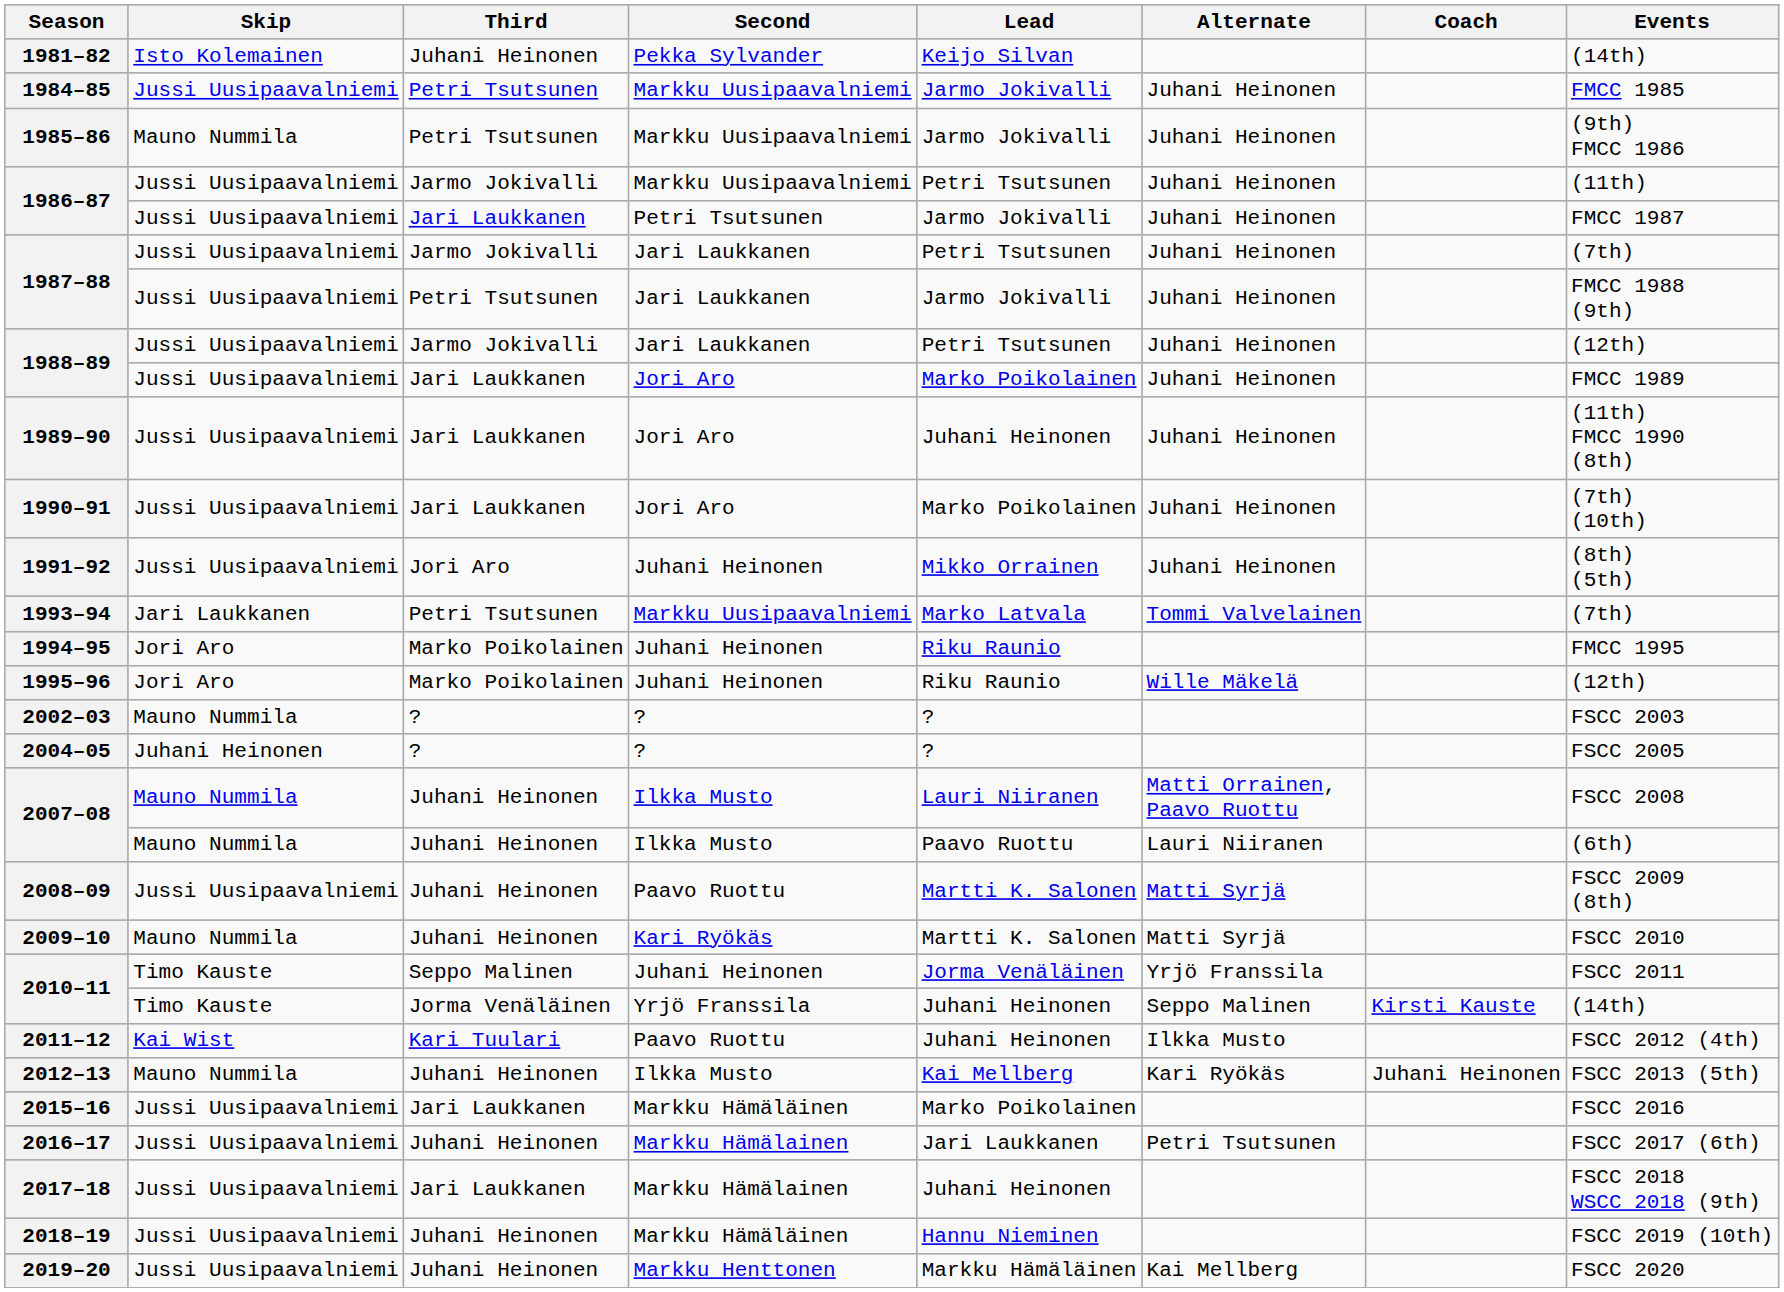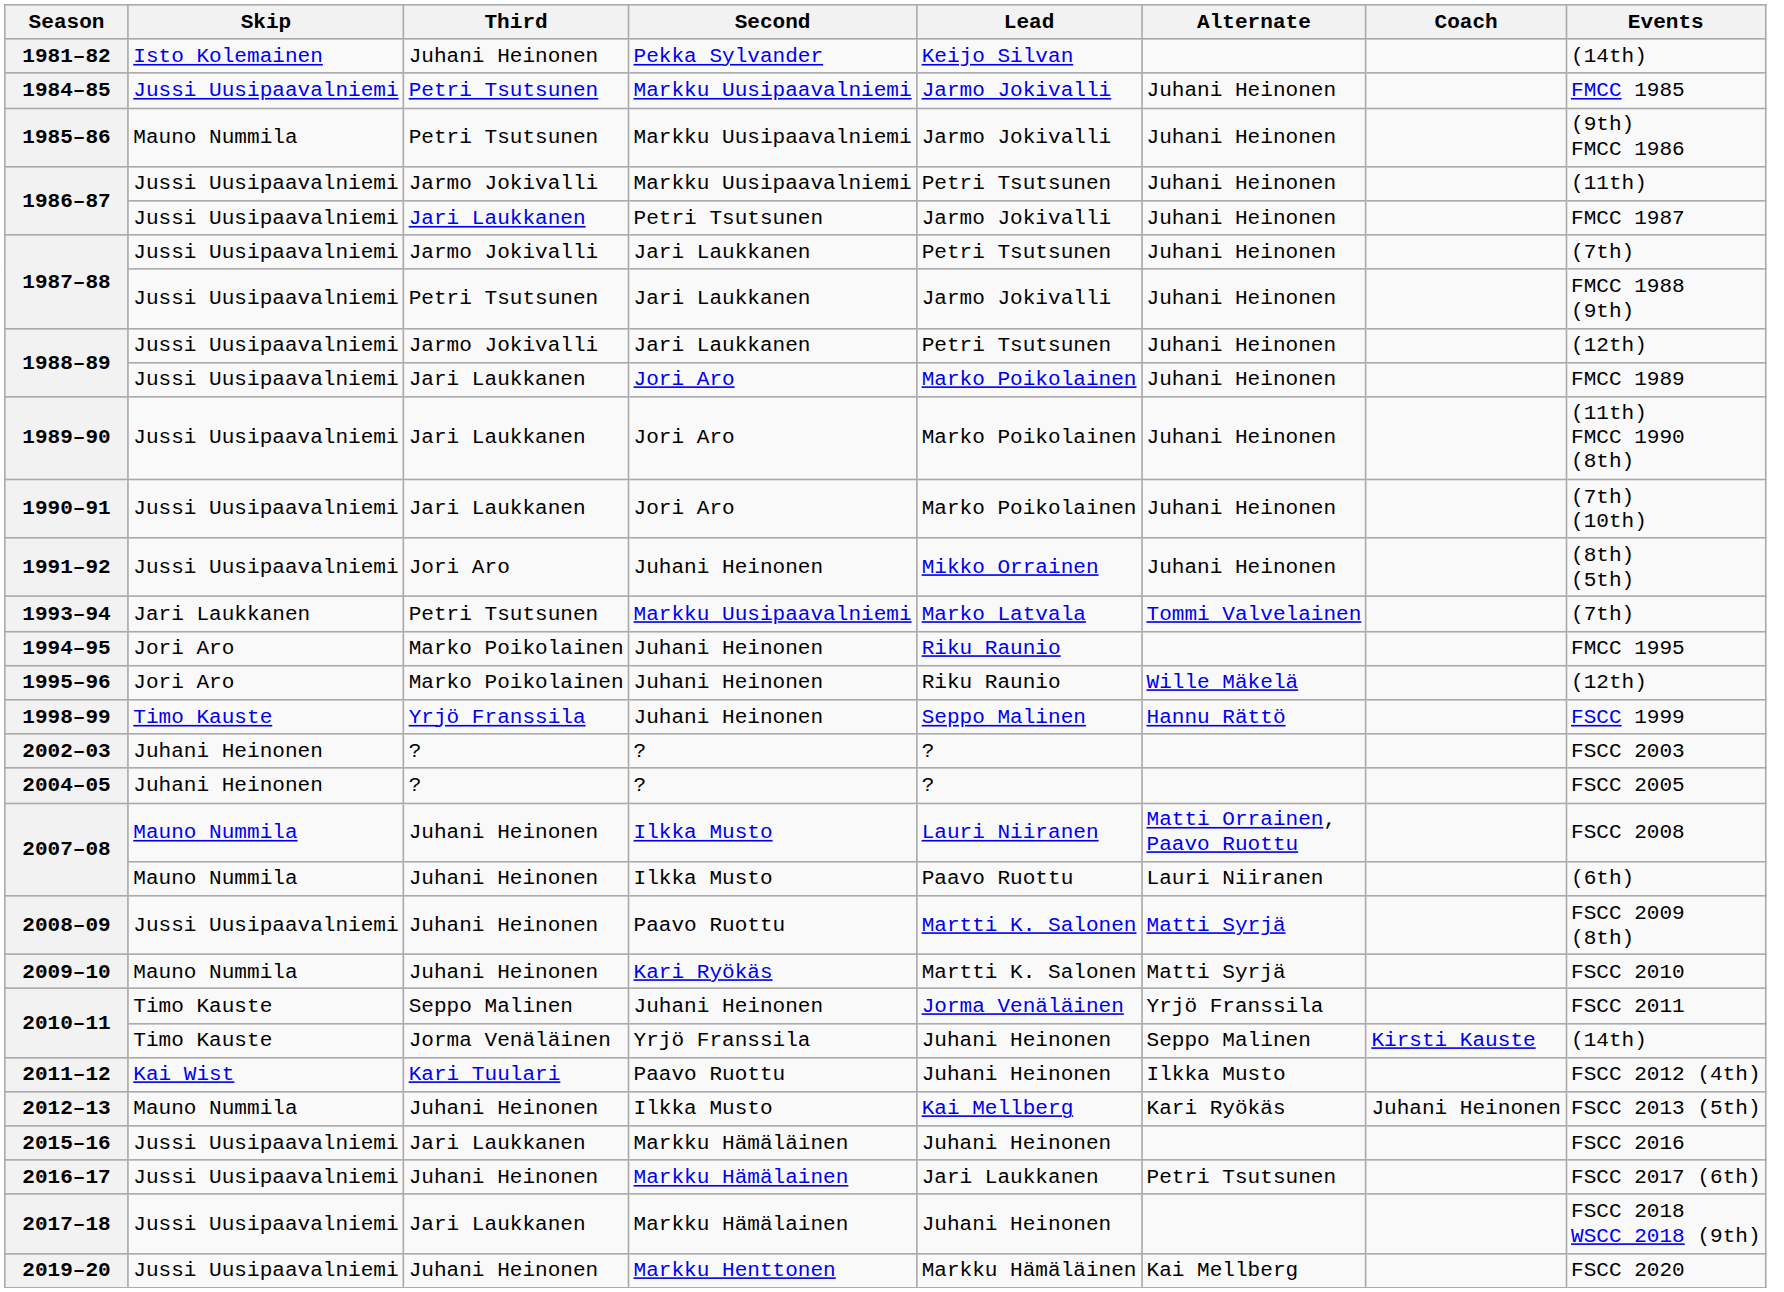 <table class="wikitable">
 <tr>
 <th scope="col" width=70>Season</th>
 <th scope="col">Skip</th>
 <th scope="col">Third</th>
 <th scope="col">Second</th>
 <th scope="col">Lead</th>
 <th scope="col">Alternate</th>
 <th scope="col">Coach</th>
 <th scope="col">Events</th>
 </tr>
 <tr>
 <th scope="row">1981–82</th>
 <td><a href='#'>Isto Kolemainen</a></td>
 <td>Juhani Heinonen</td>
 <td><a href='#'>Pekka Sylvander</a></td>
 <td><a href='#'>Keijo Silvan</a></td>
 <td></td>
 <td></td>
 <td> (14th)</td>
 </tr>
 <tr>
 <th scope="row">1984–85</th>
 <td><a href='#'>Jussi Uusipaavalniemi</a></td>
 <td><a href='#'>Petri Tsutsunen</a></td>
 <td><a href='#'>Markku Uusipaavalniemi</a></td>
 <td><a href='#'>Jarmo Jokivalli</a></td>
 <td>Juhani Heinonen</td>
 <td></td>
 <td><a href='#'>FMCC</a> 1985 </td>
 </tr>
 <tr>
 <th scope="row">1985–86</th>
 <td>Mauno Nummila</td>
 <td>Petri Tsutsunen</td>
 <td>Markku Uusipaavalniemi</td>
 <td>Jarmo Jokivalli</td>
 <td>Juhani Heinonen</td>
 <td></td>
 <td> (9th)<br>FMCC 1986 </td>
 </tr>
 <tr>
 <th scope="row" rowspan=2>1986–87</th>
 <td>Jussi Uusipaavalniemi</td>
 <td>Jarmo Jokivalli</td>
 <td>Markku Uusipaavalniemi</td>
 <td>Petri Tsutsunen</td>
 <td>Juhani Heinonen</td>
 <td></td>
 <td> (11th)</td>
 </tr>
 <tr>
 <td>Jussi Uusipaavalniemi</td>
 <td><a href='#'>Jari Laukkanen</a></td>
 <td>Petri Tsutsunen</td>
 <td>Jarmo Jokivalli</td>
 <td>Juhani Heinonen</td>
 <td></td>
 <td>FMCC 1987 </td>
 </tr>
 <tr>
 <th scope="row" rowspan=2>1987–88</th>
 <td>Jussi Uusipaavalniemi</td>
 <td>Jarmo Jokivalli</td>
 <td>Jari Laukkanen</td>
 <td>Petri Tsutsunen</td>
 <td>Juhani Heinonen</td>
 <td></td>
 <td> (7th)</td>
 </tr>
 <tr>
 <td>Jussi Uusipaavalniemi</td>
 <td>Petri Tsutsunen</td>
 <td>Jari Laukkanen</td>
 <td>Jarmo Jokivalli</td>
 <td>Juhani Heinonen</td>
 <td></td>
 <td>FMCC 1988 <br> (9th)</td>
 </tr>
 <tr>
 <th scope="row" rowspan=2>1988–89</th>
 <td>Jussi Uusipaavalniemi</td>
 <td>Jarmo Jokivalli</td>
 <td>Jari Laukkanen</td>
 <td>Petri Tsutsunen</td>
 <td>Juhani Heinonen</td>
 <td></td>
 <td> (12th)</td>
 </tr>
 <tr>
 <td>Jussi Uusipaavalniemi</td>
 <td>Jari Laukkanen</td>
 <td><a href='#'>Jori Aro</a></td>
 <td><a href='#'>Marko Poikolainen</a></td>
 <td>Juhani Heinonen</td>
 <td></td>
 <td>FMCC 1989 </td>
 </tr>
 <tr>
 <th scope="row">1989–90</th>
 <td>Jussi Uusipaavalniemi</td>
 <td>Jari Laukkanen</td>
 <td>Jori Aro</td>
-<td>Juhani Heinonen</td>
+<td>Marko Poikolainen</td>
 <td>Juhani Heinonen</td>
 <td></td>
 <td> (11th)<br>FMCC 1990 <br> (8th)</td>
 </tr>
 <tr>
 <th scope="row">1990–91</th>
 <td>Jussi Uusipaavalniemi</td>
 <td>Jari Laukkanen</td>
 <td>Jori Aro</td>
 <td>Marko Poikolainen</td>
 <td>Juhani Heinonen</td>
 <td></td>
 <td> (7th)<br> (10th)</td>
 </tr>
 <tr>
 <th scope="row">1991–92</th>
 <td>Jussi Uusipaavalniemi</td>
 <td>Jori Aro</td>
 <td>Juhani Heinonen</td>
 <td><a href='#'>Mikko Orrainen</a></td>
 <td>Juhani Heinonen</td>
 <td></td>
 <td> (8th)<br> (5th)</td>
 </tr>
 <tr>
 <th scope="row">1993–94</th>
 <td>Jari Laukkanen</td>
 <td>Petri Tsutsunen</td>
 <td><a href='#'>Markku Uusipaavalniemi</a></td>
 <td><a href='#'>Marko Latvala</a></td>
 <td><a href='#'>Tommi Valvelainen</a></td>
 <td></td>
 <td> (7th)</td>
 </tr>
 <tr>
 <th scope="row">1994–95</th>
 <td>Jori Aro</td>
 <td>Marko Poikolainen</td>
 <td>Juhani Heinonen</td>
 <td><a href='#'>Riku Raunio</a></td>
 <td></td>
 <td></td>
 <td>FMCC 1995 </td>
 </tr>
 <tr>
 <th scope="row">1995–96</th>
 <td>Jori Aro</td>
 <td>Marko Poikolainen</td>
 <td>Juhani Heinonen</td>
 <td>Riku Raunio</td>
 <td><a href='#'>Wille Mäkelä</a></td>
 <td></td>
 <td> (12th)</td>
 </tr>
 <tr>
+<th scope="row">1998–99</th>
+<td><a href='#'>Timo Kauste</a></td>
+<td><a href='#'>Yrjö Franssila</a></td>
+<td>Juhani Heinonen</td>
+<td><a href='#'>Seppo Malinen</a></td>
+<td><a href='#'>Hannu Rättö</a></td>
+<td></td>
+<td><a href='#'>FSCC</a> 1999 </td>
+</tr>
+<tr>
 <th scope="row">2002–03</th>
-<td>Mauno Nummila</td>
+<td>Juhani Heinonen</td>
 <td>?</td>
 <td>?</td>
 <td>?</td>
 <td></td>
 <td></td>
 <td>FSCC 2003 </td>
 </tr>
 <tr>
 <th scope="row">2004–05</th>
 <td>Juhani Heinonen</td>
 <td>?</td>
 <td>?</td>
 <td>?</td>
 <td></td>
 <td></td>
 <td>FSCC 2005 </td>
 </tr>
 <tr>
 <th scope="row" rowspan="2">2007–08</th>
 <td><a href='#'>Mauno Nummila</a></td>
 <td>Juhani Heinonen</td>
 <td><a href='#'>Ilkka Musto</a></td>
 <td><a href='#'>Lauri Niiranen</a></td>
 <td><a href='#'>Matti Orrainen</a>,<br><a href='#'>Paavo Ruottu</a></td>
 <td></td>
 <td>FSCC 2008 </td>
 </tr>
 <tr>
 <td>Mauno Nummila</td>
 <td>Juhani Heinonen</td>
 <td>Ilkka Musto</td>
 <td>Paavo Ruottu</td>
 <td>Lauri Niiranen</td>
 <td></td>
 <td> (6th)</td>
 </tr>
 <tr>
 <th scope="row">2008–09</th>
 <td>Jussi Uusipaavalniemi</td>
 <td>Juhani Heinonen</td>
 <td>Paavo Ruottu</td>
 <td><a href='#'>Martti K. Salonen</a></td>
 <td><a href='#'>Matti Syrjä</a></td>
 <td></td>
 <td>FSCC 2009 <br> (8th)</td>
 </tr>
 <tr>
 <th scope="row">2009–10</th>
 <td>Mauno Nummila</td>
 <td>Juhani Heinonen</td>
 <td><a href='#'>Kari Ryökäs</a></td>
 <td>Martti K. Salonen</td>
 <td>Matti Syrjä</td>
 <td></td>
 <td>FSCC 2010 </td>
 </tr>
 <tr>
 <th scope="row" rowspan="2">2010–11</th>
 <td>Timo Kauste</td>
 <td>Seppo Malinen</td>
 <td>Juhani Heinonen</td>
 <td><a href='#'>Jorma Venäläinen</a></td>
 <td>Yrjö Franssila</td>
 <td></td>
 <td>FSCC 2011 </td>
 </tr>
 <tr>
 <td>Timo Kauste</td>
 <td>Jorma Venäläinen</td>
 <td>Yrjö Franssila</td>
 <td>Juhani Heinonen</td>
 <td>Seppo Malinen</td>
 <td><a href='#'>Kirsti Kauste</a></td>
 <td> (14th)</td>
 </tr>
 <tr>
 <th scope="row">2011–12</th>
 <td><a href='#'>Kai Wist</a></td>
 <td><a href='#'>Kari Tuulari</a></td>
 <td>Paavo Ruottu</td>
 <td>Juhani Heinonen</td>
 <td>Ilkka Musto</td>
 <td></td>
 <td>FSCC 2012 (4th)</td>
 </tr>
 <tr>
 <th scope="row">2012–13</th>
 <td>Mauno Nummila</td>
 <td>Juhani Heinonen</td>
 <td>Ilkka Musto</td>
 <td><a href='#'>Kai Mellberg</a></td>
 <td>Kari Ryökäs</td>
 <td>Juhani Heinonen</td>
 <td>FSCC 2013 (5th)</td>
 </tr>
 <tr>
 <th scope="row">2015–16</th>
 <td>Jussi Uusipaavalniemi</td>
 <td>Jari Laukkanen</td>
 <td>Markku Hämäläinen</td>
-<td>Marko Poikolainen</td>
+<td>Juhani Heinonen</td>
 <td></td>
 <td></td>
 <td>FSCC 2016 </td>
 </tr>
 <tr>
 <th scope="row">2016–17</th>
 <td>Jussi Uusipaavalniemi</td>
 <td>Juhani Heinonen</td>
 <td><a href='#'>Markku Hämälainen</a></td>
 <td>Jari Laukkanen</td>
 <td>Petri Tsutsunen</td>
 <td></td>
 <td>FSCC 2017 (6th)</td>
 </tr>
 <tr>
 <th scope="row">2017–18</th>
 <td>Jussi Uusipaavalniemi</td>
 <td>Jari Laukkanen</td>
 <td>Markku Hämälainen</td>
 <td>Juhani Heinonen</td>
 <td></td>
 <td></td>
 <td>FSCC 2018 <br><a href='#'>WSCC 2018</a> (9th)</td>
 </tr>
 <tr>
-<th scope="row">2018–19</th>
-<td>Jussi Uusipaavalniemi</td>
-<td>Juhani Heinonen</td>
-<td>Markku Hämäläinen</td>
-<td><a href='#'>Hannu Nieminen</a></td>
-<td></td>
-<td></td>
-<td>FSCC 2019 (10th)</td>
-</tr>
-<tr>
 <th scope="row">2019–20</th>
 <td>Jussi Uusipaavalniemi</td>
 <td>Juhani Heinonen</td>
 <td><a href='#'>Markku Henttonen</a></td>
 <td>Markku Hämäläinen</td>
 <td>Kai Mellberg</td>
 <td></td>
 <td>FSCC 2020 </td>
 </tr>
 </table>
